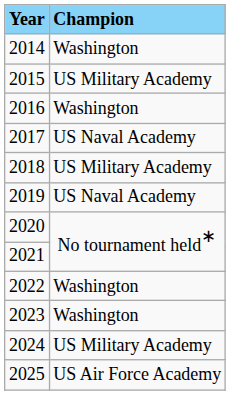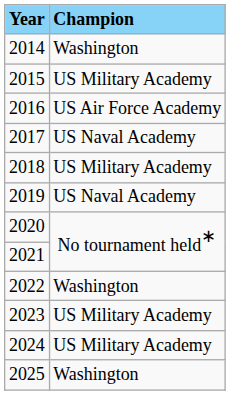 <table class="wikitable" style="font-size:85%;">
 <tr ! style="background-color: #87D3F8;">
 <td><strong>Year</strong></td>
 <td><strong>Champion</strong></td>
 </tr>
 <tr --->
 <td>2014</td>
 <td>Washington</td>
 </tr>
 <tr --->
 <td>2015</td>
 <td>US Military Academy</td>
 </tr>
 <tr --->
 <td>2016</td>
-<td>Washington</td>
+<td>US Air Force Academy</td>
 </tr>
 <tr --->
 <td>2017</td>
 <td>US Naval Academy</td>
 </tr>
 <tr --->
 <td>2018</td>
 <td>US Military Academy</td>
 </tr>
 <tr --->
 <td>2019</td>
 <td>US Naval Academy</td>
 </tr>
 <tr --->
 <td>2020</td>
 <td rowspan=2 align=center>No tournament held<big><sup>∗</sup></big></td>
 </tr>
 <tr --->
 <td>2021</td>
 </tr>
 <tr --->
 <td>2022</td>
 <td>Washington</td>
 </tr>
 <tr --->
 <td>2023</td>
-<td>Washington</td>
+<td>US Military Academy</td>
 </tr>
 <tr --->
 <td>2024</td>
 <td>US Military Academy</td>
 </tr>
 <tr --->
 <td>2025</td>
-<td>US Air Force Academy</td>
+<td>Washington</td>
 </tr>
 </table>
